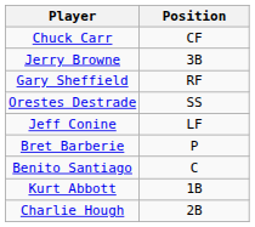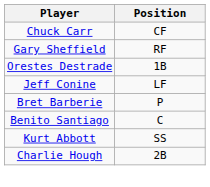 <table class="wikitable sortable">
 <tr>
 <th bgcolor="#DDDDFF" width="55%">Player</th>
 <th bgcolor="#DDDDFF" width="45%">Position</th>
 </tr>
 <tr align="center">
 <td><a href='#'>Chuck Carr</a></td>
 <td>CF</td>
 </tr>
 <tr align="center">
-<td><a href='#'>Jerry Browne</a></td>
-<td>3B</td>
-</tr>
-<tr align="center">
 <td><a href='#'>Gary Sheffield</a></td>
 <td>RF</td>
 </tr>
 <tr align="center">
 <td><a href='#'>Orestes Destrade</a></td>
-<td>SS</td>
+<td>1B</td>
 </tr>
 <tr align="center">
 <td><a href='#'>Jeff Conine</a></td>
 <td>LF</td>
 </tr>
 <tr align="center">
 <td><a href='#'>Bret Barberie</a></td>
 <td>P</td>
 </tr>
 <tr align="center">
 <td><a href='#'>Benito Santiago</a></td>
 <td>C</td>
 </tr>
 <tr align="center">
 <td><a href='#'>Kurt Abbott</a></td>
-<td>1B</td>
+<td>SS</td>
 </tr>
 <tr align="center">
 <td><a href='#'>Charlie Hough</a></td>
 <td>2B</td>
 </tr>
 </table>
